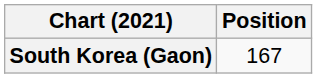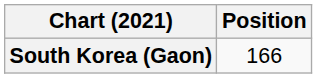 <table class="wikitable plainrowheaders" style="text-align:center">
 <tr>
 <th scope="col">Chart (2021)</th>
 <th scope="col">Position</th>
 </tr>
 <tr>
 <th scope="row">South Korea (Gaon)</th>
-<td>167</td>
+<td>166</td>
 </tr>
 </table>
